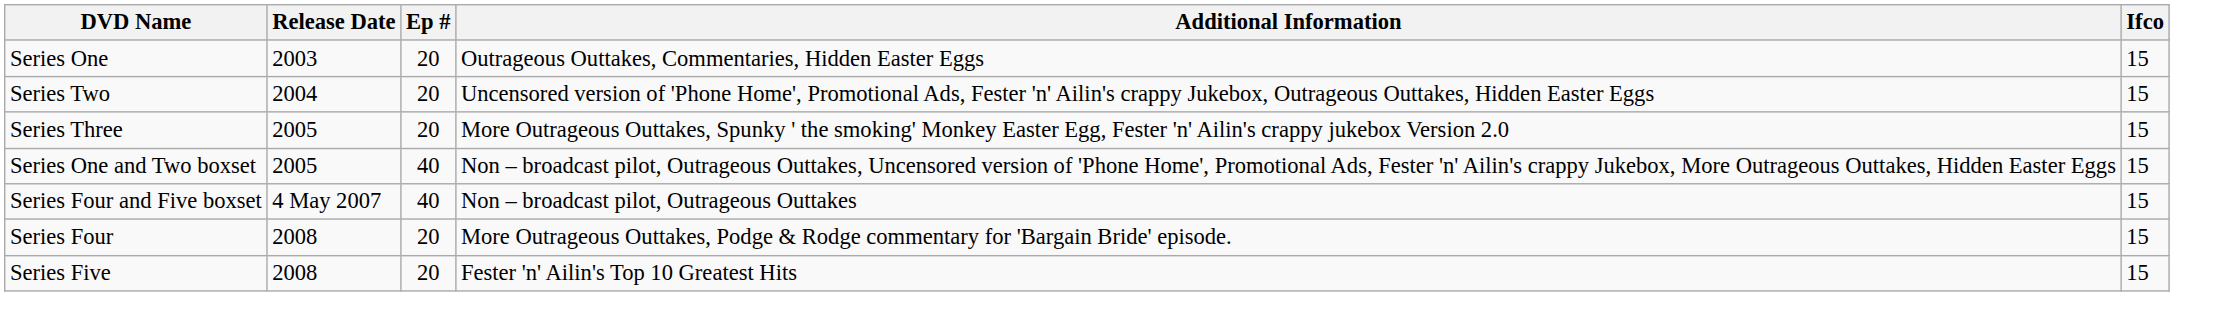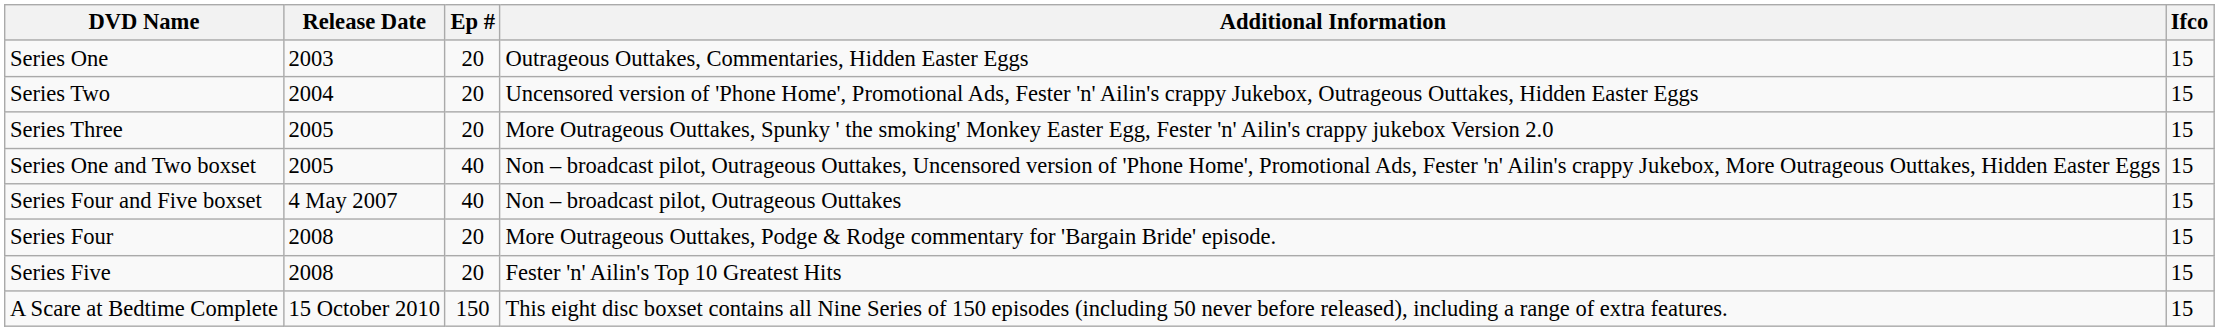 <table class="wikitable">
 <tr>
 <th>DVD Name</th>
 <th>Release Date</th>
 <th>Ep #</th>
 <th><strong>Additional Information</strong></th>
 <th>Ifco</th>
 </tr>
 <tr>
 <td>Series One</td>
 <td>2003</td>
 <td align="center">20</td>
 <td>Outrageous Outtakes, Commentaries, Hidden Easter Eggs</td>
 <td>15</td>
 </tr>
 <tr>
 <td>Series Two</td>
 <td>2004</td>
 <td align="center">20</td>
 <td>Uncensored version of 'Phone Home', Promotional Ads, Fester 'n' Ailin's crappy Jukebox, Outrageous Outtakes, Hidden Easter Eggs</td>
 <td>15</td>
 </tr>
 <tr>
 <td>Series Three</td>
 <td>2005</td>
 <td align="center">20</td>
 <td>More Outrageous Outtakes, Spunky ' the smoking' Monkey Easter Egg, Fester 'n' Ailin's crappy jukebox Version 2.0</td>
 <td>15</td>
 </tr>
 <tr>
 <td>Series One and Two boxset</td>
 <td>2005</td>
 <td align="center">40</td>
 <td>Non – broadcast pilot, Outrageous Outtakes, Uncensored version of 'Phone Home', Promotional Ads, Fester 'n' Ailin's crappy Jukebox, More Outrageous Outtakes, Hidden Easter Eggs</td>
 <td>15</td>
 </tr>
 <tr>
 <td>Series Four and Five boxset</td>
 <td>4 May 2007</td>
 <td align="center">40</td>
 <td>Non – broadcast pilot, Outrageous Outtakes</td>
 <td>15</td>
 </tr>
 <tr>
 <td>Series Four</td>
 <td>2008</td>
 <td align="center">20</td>
 <td>More Outrageous Outtakes, Podge & Rodge commentary for 'Bargain Bride' episode.</td>
 <td>15</td>
 </tr>
 <tr>
 <td>Series Five</td>
 <td>2008</td>
 <td align="center">20</td>
 <td>Fester 'n' Ailin's Top 10 Greatest Hits</td>
 <td>15</td>
 </tr>
+<tr>
+<td>A Scare at Bedtime Complete</td>
+<td>15 October 2010</td>
+<td style="text-align:center;">150</td>
+<td>This eight disc boxset contains all Nine Series of 150 episodes (including 50 never before released), including a range of extra features.</td>
+<td>15</td>
+</tr>
 </table>
